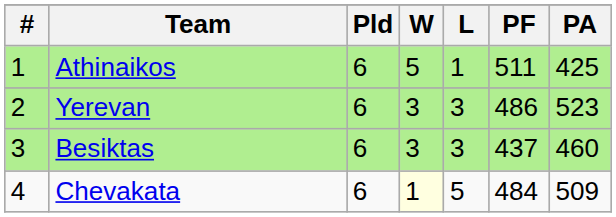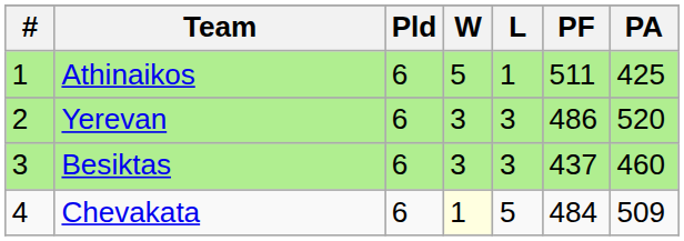 <table class=wikitable>
 <tr align=center>
 </tr>
 <tr>
 <th width=20>#</th>
 <th width=175>Team</th>
 <th width=20>Pld</th>
 <th width=20>W</th>
 <th width=20>L</th>
 <th width=30>PF</th>
 <th width=30>PA</th>
 </tr>
 <tr bgcolor=B0EE90>
 <td>1</td>
 <td align="left"> <a href='#'>Athinaikos</a></td>
 <td>6</td>
 <td>5</td>
 <td>1</td>
 <td>511</td>
 <td>425</td>
 </tr>
 <tr bgcolor=B0EE90>
 <td>2</td>
 <td align="left"> <a href='#'>Yerevan</a></td>
 <td>6</td>
 <td>3</td>
 <td>3</td>
 <td>486</td>
-<td>523</td>
+<td>520</td>
 </tr>
 <tr bgcolor=B0EE90>
 <td>3</td>
 <td align="left"> <a href='#'>Besiktas</a></td>
 <td>6</td>
 <td>3</td>
 <td>3</td>
 <td>437</td>
 <td>460</td>
 </tr>
 <tr>
 <td>4</td>
 <td align="left"> <a href='#'>Chevakata</a></td>
 <td>6</td>
 <td style="background: lightyellow;">1</td>
 <td>5</td>
 <td>484</td>
 <td>509</td>
 </tr>
 </table>
